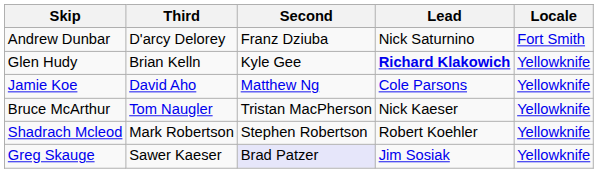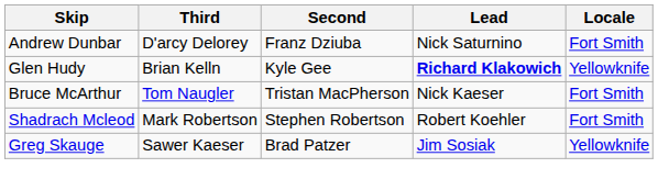 <table class="wikitable">
 <tr>
 <th>Skip</th>
 <th>Third</th>
 <th>Second</th>
 <th>Lead</th>
 <th>Locale</th>
 </tr>
 <tr>
 <td>Andrew Dunbar</td>
 <td>D'arcy Delorey</td>
 <td>Franz Dziuba</td>
 <td>Nick Saturnino</td>
 <td><a href='#'>Fort Smith</a></td>
 </tr>
 <tr>
 <td>Glen Hudy</td>
 <td>Brian Kelln</td>
 <td>Kyle Gee</td>
 <td><strong><a href='#'>Richard Klakowich</a></strong></td>
 <td><a href='#'>Yellowknife</a></td>
 </tr>
 <tr>
-<td><a href='#'>Jamie Koe</a></td>
-<td><a href='#'>David Aho</a></td>
-<td><a href='#'>Matthew Ng</a></td>
-<td><a href='#'>Cole Parsons</a></td>
-<td><a href='#'>Yellowknife</a></td>
-</tr>
-<tr>
 <td>Bruce McArthur</td>
 <td><a href='#'>Tom Naugler</a></td>
 <td>Tristan MacPherson</td>
 <td>Nick Kaeser</td>
-<td><a href='#'>Yellowknife</a></td>
+<td><a href='#'>Fort Smith</a></td>
 </tr>
 <tr>
 <td><a href='#'>Shadrach Mcleod</a></td>
 <td>Mark Robertson</td>
 <td>Stephen Robertson</td>
 <td>Robert Koehler</td>
-<td><a href='#'>Yellowknife</a></td>
+<td><a href='#'>Fort Smith</a></td>
 </tr>
 <tr>
 <td><a href='#'>Greg Skauge</a></td>
 <td>Sawer Kaeser</td>
-<td style="background: lavender;">Brad Patzer</td>
+<td>Brad Patzer</td>
 <td><a href='#'>Jim Sosiak</a></td>
 <td><a href='#'>Yellowknife</a></td>
 </tr>
 </table>
